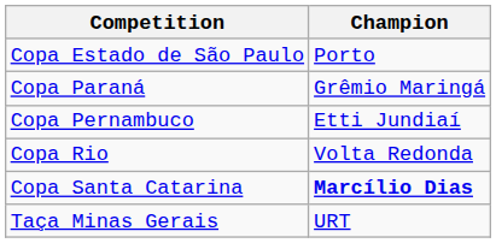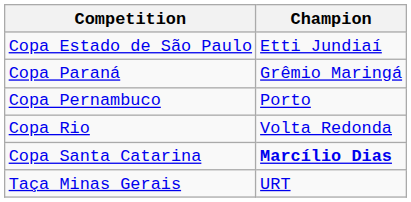 <table class="wikitable">
 <tr>
 <th>Competition</th>
 <th>Champion</th>
 </tr>
 <tr>
 <td><a href='#'>Copa Estado de São Paulo</a></td>
-<td><a href='#'>Porto</a></td>
+<td><a href='#'>Etti Jundiaí</a></td>
 </tr>
 <tr>
 <td><a href='#'>Copa Paraná</a></td>
 <td><a href='#'>Grêmio Maringá</a></td>
 </tr>
 <tr>
 <td><a href='#'>Copa Pernambuco</a></td>
-<td><a href='#'>Etti Jundiaí</a></td>
+<td><a href='#'>Porto</a></td>
 </tr>
 <tr>
 <td><a href='#'>Copa Rio</a></td>
 <td><a href='#'>Volta Redonda</a></td>
 </tr>
 <tr>
 <td><a href='#'>Copa Santa Catarina</a></td>
 <td><strong><a href='#'>Marcílio Dias</a></strong></td>
 </tr>
 <tr>
 <td><a href='#'>Taça Minas Gerais</a></td>
 <td><a href='#'>URT</a></td>
 </tr>
 </table>
